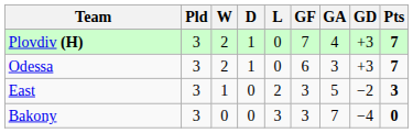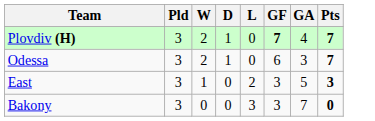 <table class="wikitable" style="text-align:center;">
 <tr>
 <th width=175>Team</th>
 <th width=20 abbr="Played">Pld</th>
 <th width=20 abbr="Won">W</th>
 <th width=20 abbr="Drawn">D</th>
 <th width=20 abbr="Lost">L</th>
 <th width=20 abbr="Goals for">GF</th>
 <th width=20 abbr="Goals against">GA</th>
-<th width=20 abbr="Goal difference">GD</th>
 <th width=20 abbr="Points">Pts</th>
 </tr>
 <tr bgcolor=#ccffcc>
 <td align=left> <a href='#'>Plovdiv</a> <strong>(H)</strong></td>
 <td>3</td>
 <td>2</td>
 <td>1</td>
 <td>0</td>
-<td>7</td>
+<td><strong>7</strong></td>
 <td>4</td>
-<td>+3</td>
 <td><strong>7</strong></td>
 </tr>
 <tr>
 <td align=left> <a href='#'>Odessa</a></td>
 <td>3</td>
 <td>2</td>
 <td>1</td>
 <td>0</td>
 <td>6</td>
 <td>3</td>
-<td>+3</td>
 <td><strong>7</strong></td>
 </tr>
 <tr>
 <td align=left> <a href='#'>East</a></td>
 <td>3</td>
 <td>1</td>
 <td>0</td>
 <td>2</td>
 <td>3</td>
 <td>5</td>
-<td>−2</td>
 <td><strong>3</strong></td>
 </tr>
 <tr>
 <td align=left> <a href='#'>Bakony</a></td>
 <td>3</td>
 <td>0</td>
 <td>0</td>
 <td>3</td>
 <td>3</td>
 <td>7</td>
-<td>−4</td>
 <td><strong>0</strong></td>
 </tr>
 </table>
